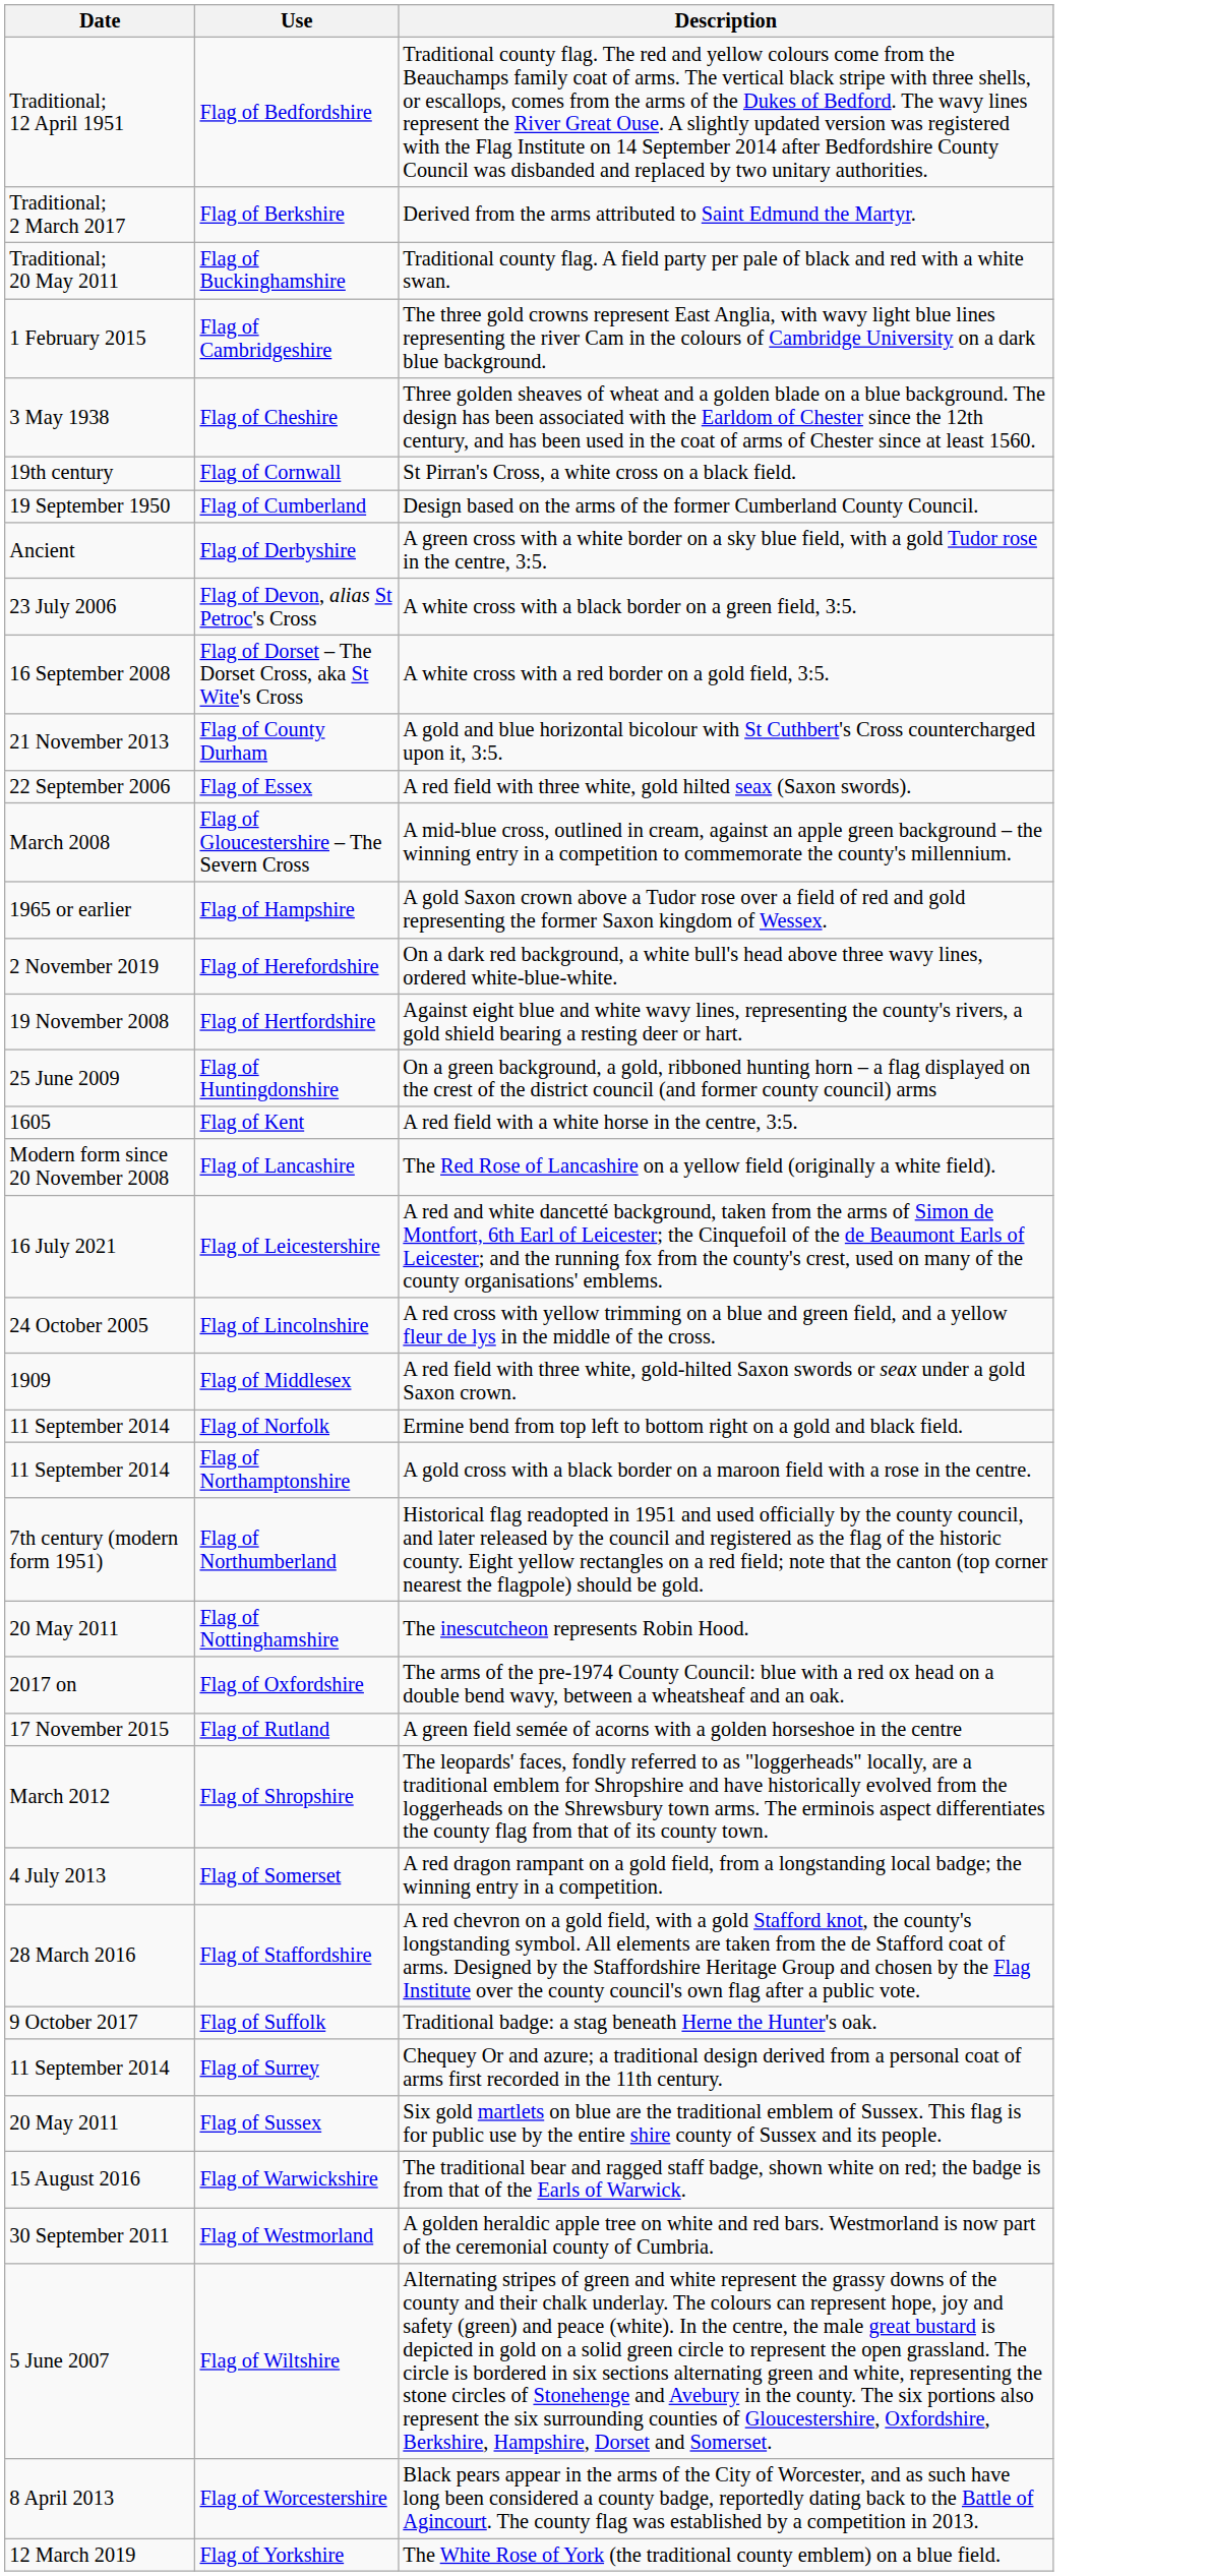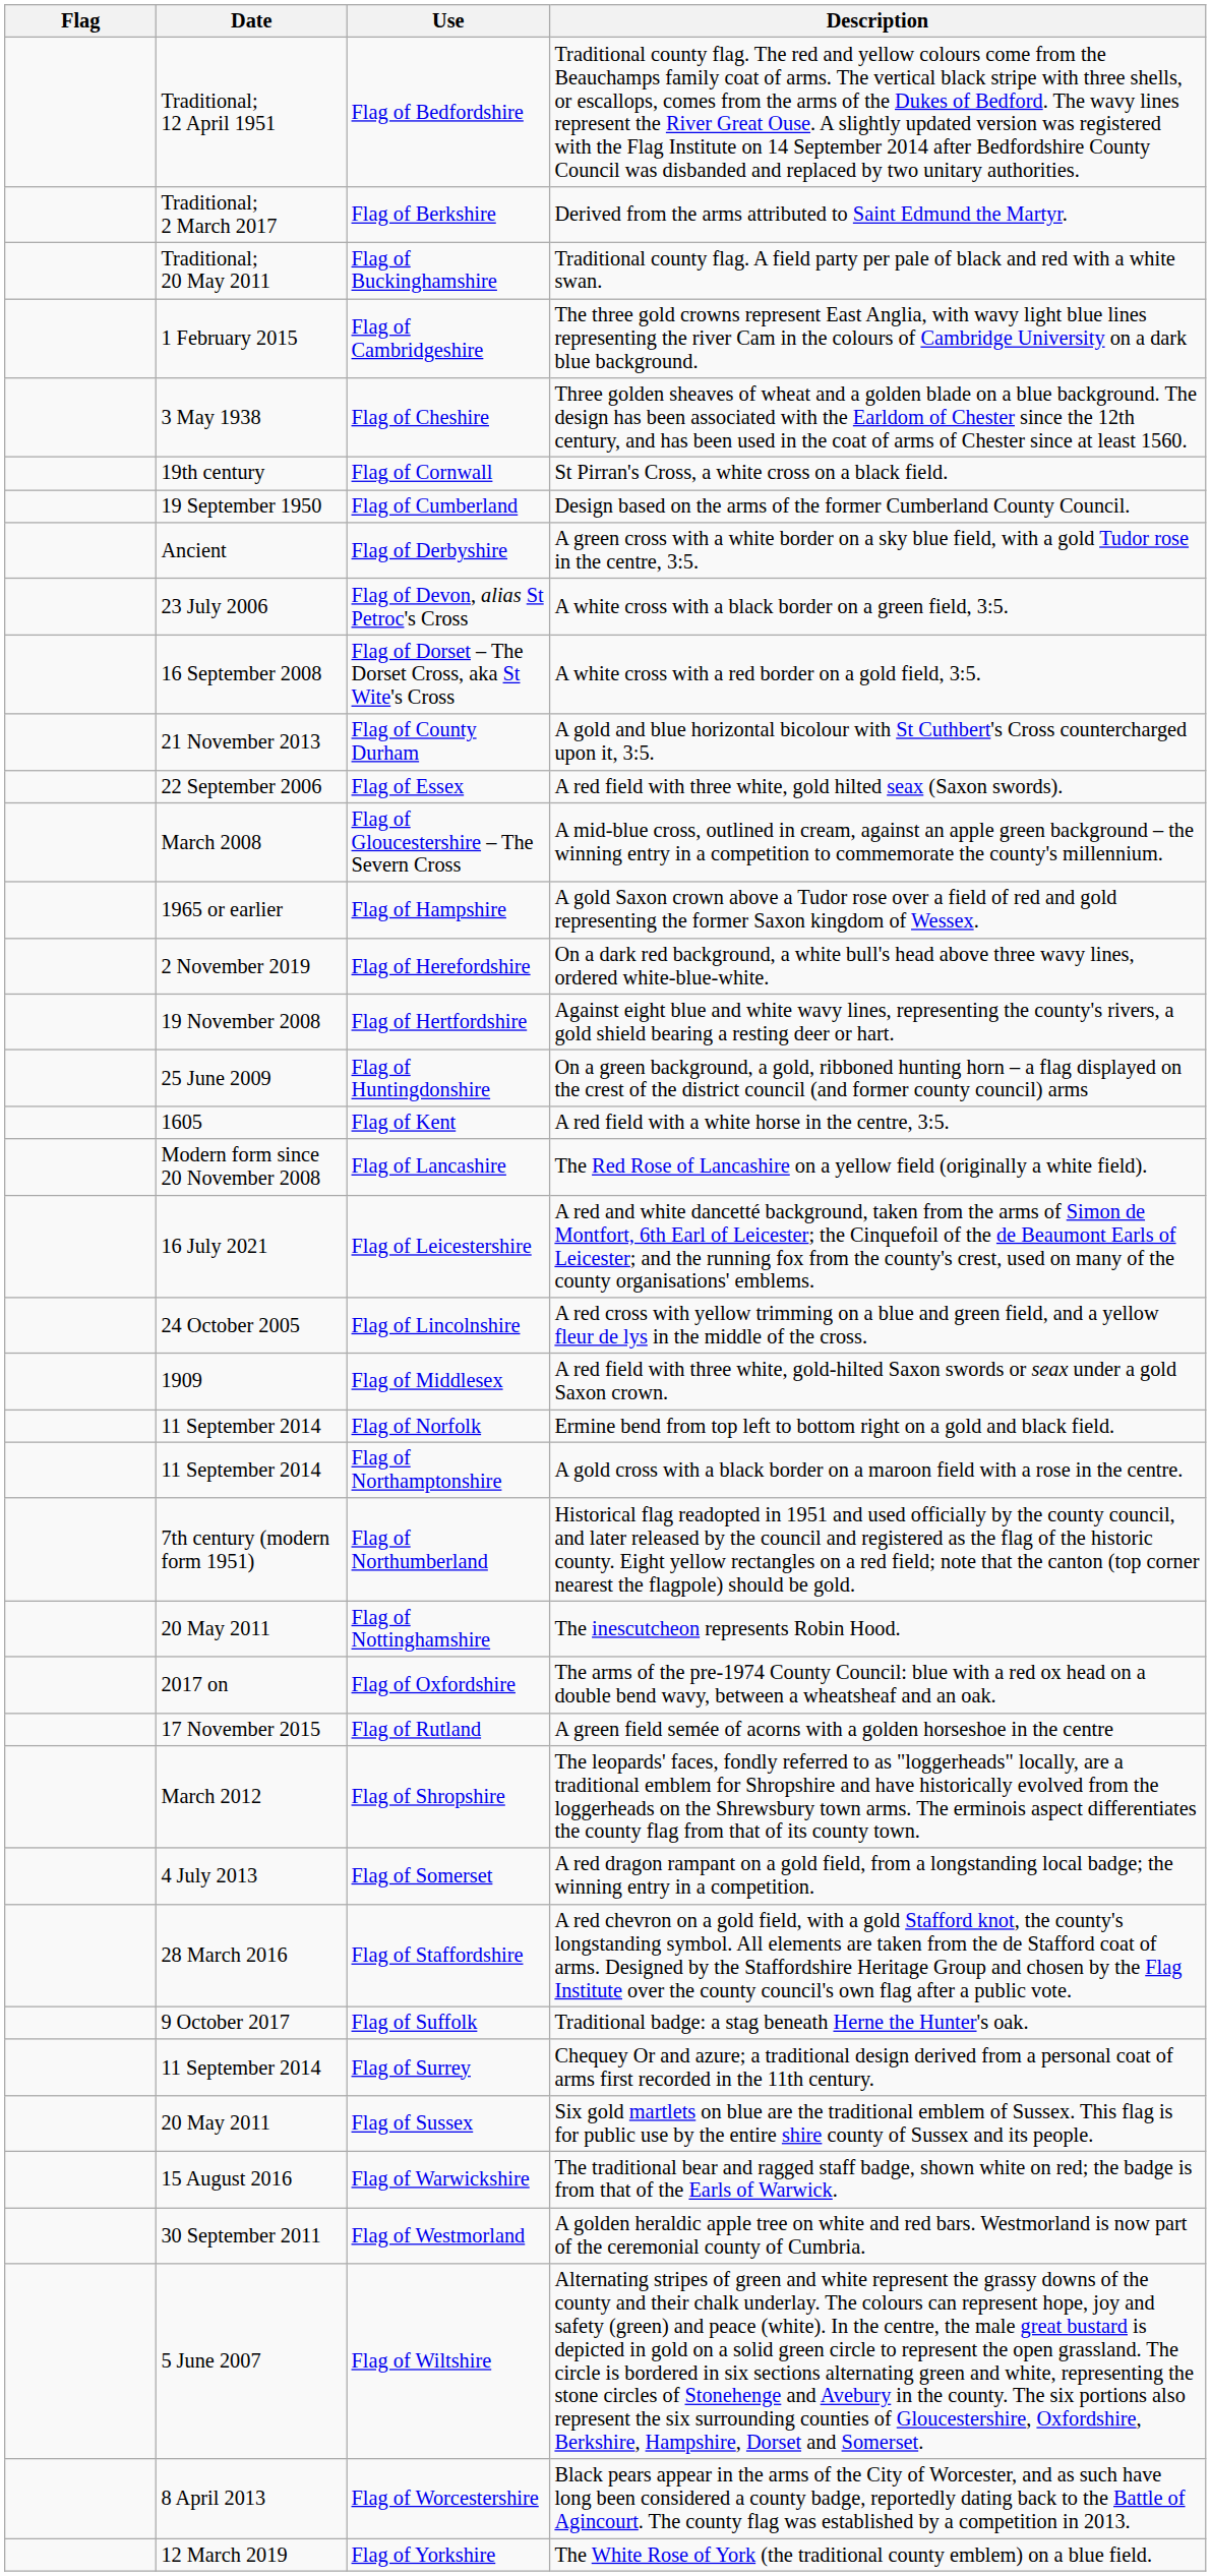 <table class="wikitable">
 <tr style="background:#efefef;">
+<th style="width:110px;">Flag</th>
 <th style="width:140px;">Date</th>
 <th style="width:150px;">Use</th>
 <th style="width:500px;">Description</th>
 </tr>
 <tr>
+<td></td>
 <td>Traditional; <br> 12 April 1951</td>
 <td><a href='#'>Flag of Bedfordshire</a> </td>
 <td>Traditional county flag. The red and yellow colours come from the Beauchamps family coat of arms. The vertical black stripe with three shells, or escallops, comes from the arms of the <a href='#'>Dukes of Bedford</a>. The wavy lines represent the <a href='#'>River Great Ouse</a>. A slightly updated version was registered with the Flag Institute on 14 September 2014 after Bedfordshire County Council was disbanded and replaced by two unitary authorities.</td>
 </tr>
 <tr>
+<td></td>
 <td>Traditional;  <br> 2 March 2017</td>
 <td><a href='#'>Flag of Berkshire</a></td>
 <td>Derived from the arms attributed to <a href='#'>Saint Edmund the Martyr</a>.</td>
 </tr>
 <tr>
+<td></td>
 <td>Traditional; <br>  20 May 2011</td>
 <td><a href='#'>Flag of Buckinghamshire</a></td>
 <td>Traditional county flag. A field party per pale of black and red with a white swan.</td>
 </tr>
 <tr>
+<td></td>
 <td>1 February 2015</td>
 <td><a href='#'>Flag of Cambridgeshire</a></td>
 <td>The three gold crowns represent East Anglia, with wavy light blue lines representing the river Cam in the colours of <a href='#'>Cambridge University</a> on a dark blue background.</td>
 </tr>
 <tr>
+<td><br></td>
 <td>3 May 1938</td>
 <td><a href='#'>Flag of Cheshire</a></td>
 <td>Three golden sheaves of wheat and a golden blade on a blue background. The design has been associated with the <a href='#'>Earldom of Chester</a> since the 12th century, and has been used in the coat of arms of Chester since at least 1560.</td>
 </tr>
 <tr>
+<td></td>
 <td>19th century</td>
 <td><a href='#'>Flag of Cornwall</a></td>
 <td>St Pirran's Cross, a white cross on a black field.</td>
 </tr>
 <tr>
+<td></td>
 <td>19 September 1950</td>
 <td><a href='#'>Flag of Cumberland</a></td>
 <td>Design based on the arms of the former Cumberland County Council.</td>
 </tr>
 <tr>
+<td></td>
 <td>Ancient</td>
 <td><a href='#'>Flag of Derbyshire</a> <br></td>
 <td>A green cross with a white border on a sky blue field, with a gold <a href='#'>Tudor rose</a> in the centre, 3:5.</td>
 </tr>
 <tr>
+<td></td>
 <td>23 July 2006</td>
 <td><a href='#'>Flag of Devon</a>, <em>alias</em> <a href='#'>St Petroc</a>'s Cross <br></td>
 <td>A white cross with a black border on a green field, 3:5.</td>
 </tr>
 <tr>
+<td></td>
 <td>16 September 2008</td>
 <td><a href='#'>Flag of Dorset</a> – The Dorset Cross, aka <a href='#'>St Wite</a>'s Cross  <br></td>
 <td>A white cross with a red border on a gold field, 3:5.</td>
 </tr>
 <tr>
+<td></td>
 <td>21 November 2013</td>
 <td><a href='#'>Flag of County Durham</a></td>
 <td>A gold and blue horizontal bicolour with <a href='#'>St Cuthbert</a>'s Cross countercharged upon it, 3:5.</td>
 </tr>
 <tr>
+<td></td>
 <td>22 September 2006</td>
 <td><a href='#'>Flag of Essex</a> <br></td>
 <td>A red field with three white, gold hilted <a href='#'>seax</a> (Saxon swords).</td>
 </tr>
 <tr>
+<td></td>
 <td>March 2008</td>
 <td><a href='#'>Flag of Gloucestershire</a> – The Severn Cross <br></td>
 <td>A mid-blue cross, outlined in cream, against an apple green background – the winning entry in a competition to commemorate the county's millennium.</td>
 </tr>
 <tr>
+<td></td>
 <td>1965 or earlier</td>
 <td><a href='#'>Flag of Hampshire</a></td>
 <td>A gold Saxon crown above a Tudor rose over a field of red and gold representing the former Saxon kingdom of <a href='#'>Wessex</a>.</td>
 </tr>
 <tr>
+<td></td>
 <td>2 November 2019</td>
 <td><a href='#'>Flag of Herefordshire</a></td>
 <td>On a dark red background, a white bull's head above three wavy lines, ordered white-blue-white.</td>
 </tr>
 <tr>
+<td></td>
 <td>19 November 2008</td>
 <td><a href='#'>Flag of Hertfordshire</a> </td>
 <td>Against eight blue and white wavy lines, representing the county's rivers, a gold shield bearing a resting deer or hart.</td>
 </tr>
 <tr>
+<td></td>
 <td>25 June 2009</td>
 <td><a href='#'>Flag of</a> <a href='#'>Huntingdonshire</a></td>
 <td>On a green background, a gold, ribboned hunting horn – a flag displayed on the crest of the district council (and former county council) arms</td>
 </tr>
 <tr>
+<td></td>
 <td>1605</td>
 <td><a href='#'>Flag of Kent</a> <br></td>
 <td>A red field with a white horse in the centre, 3:5.</td>
 </tr>
 <tr>
+<td></td>
 <td>Modern form since 20 November 2008</td>
 <td><a href='#'>Flag of Lancashire</a> <br></td>
 <td>The <a href='#'>Red Rose of Lancashire</a> on a yellow field (originally a white field).</td>
 </tr>
 <tr>
+<td></td>
 <td>16 July 2021</td>
 <td><a href='#'>Flag of Leicestershire</a> <br></td>
 <td>A red and white dancetté background, taken from the arms of <a href='#'>Simon de Montfort, 6th Earl of Leicester</a>; the Cinquefoil of the <a href='#'>de Beaumont Earls of Leicester</a>; and the running fox from the county's crest, used on many of the county organisations' emblems.</td>
 </tr>
 <tr>
+<td></td>
 <td>24 October 2005</td>
 <td><a href='#'>Flag of Lincolnshire</a> <br></td>
 <td>A red cross with yellow trimming on a blue and green field, and a yellow <a href='#'>fleur de lys</a> in the middle of the cross.</td>
 </tr>
 <tr>
+<td></td>
 <td>1909</td>
 <td><a href='#'>Flag of Middlesex</a></td>
 <td>A red field with three white, gold-hilted Saxon swords or <em>seax</em> under a gold Saxon crown.</td>
 </tr>
 <tr>
+<td></td>
 <td>11 September 2014</td>
 <td><a href='#'>Flag of Norfolk</a></td>
 <td>Ermine bend from top left to bottom right on a gold and black field.</td>
 </tr>
 <tr>
+<td></td>
 <td>11 September 2014</td>
 <td><a href='#'>Flag of Northamptonshire</a></td>
 <td>A gold cross with a black border on a maroon field with a rose in the centre.</td>
 </tr>
 <tr>
+<td></td>
 <td>7th century (modern form 1951)</td>
 <td><a href='#'>Flag of Northumberland</a> </td>
 <td>Historical flag readopted in 1951 and used officially by the county council, and later released by the council and registered as the flag of the historic county. Eight yellow rectangles on a red field; note that the canton (top corner nearest the flagpole) should be gold.</td>
 </tr>
 <tr>
+<td></td>
 <td>20 May 2011</td>
 <td><a href='#'>Flag of Nottinghamshire</a></td>
 <td>The <a href='#'>inescutcheon</a> represents Robin Hood.</td>
 </tr>
 <tr>
+<td></td>
 <td>2017 on</td>
 <td><a href='#'>Flag of Oxfordshire</a></td>
 <td>The arms of the pre-1974 County Council: blue with a red ox head on a double bend wavy, between a wheatsheaf and an oak. </td>
 </tr>
 <tr>
+<td></td>
 <td>17 November 2015</td>
 <td><a href='#'>Flag of Rutland</a> </td>
 <td>A green field semée of acorns with a golden horseshoe in the centre</td>
 </tr>
 <tr>
+<td></td>
 <td>March 2012</td>
 <td><a href='#'>Flag of Shropshire</a></td>
 <td>The leopards' faces, fondly referred to as "loggerheads" locally, are a traditional emblem for Shropshire and have historically evolved from the loggerheads on the Shrewsbury town arms. The erminois aspect differentiates the county flag from that of its county town.</td>
 </tr>
 <tr>
+<td></td>
 <td>4 July 2013</td>
 <td><a href='#'>Flag of Somerset</a></td>
 <td>A red dragon rampant on a gold field, from a longstanding local badge; the winning entry in a competition.</td>
 </tr>
 <tr>
+<td></td>
 <td>28 March 2016</td>
 <td><a href='#'>Flag of Staffordshire</a></td>
 <td>A red chevron on a gold field, with a gold <a href='#'>Stafford knot</a>, the county's longstanding symbol. All elements are taken from the de Stafford coat of arms. Designed by the Staffordshire Heritage Group and chosen by the <a href='#'>Flag Institute</a> over the county council's own flag after a public vote.</td>
 </tr>
 <tr>
+<td></td>
 <td>9 October 2017</td>
 <td><a href='#'>Flag of Suffolk</a></td>
 <td>Traditional badge: a stag beneath <a href='#'>Herne the Hunter</a>'s oak.</td>
 </tr>
 <tr>
+<td></td>
 <td>11 September 2014</td>
 <td><a href='#'>Flag of Surrey</a></td>
 <td>Chequey Or and azure; a traditional design derived from a personal coat of arms first recorded in the 11th century.</td>
 </tr>
 <tr>
+<td></td>
 <td>20 May 2011</td>
 <td><a href='#'>Flag of Sussex</a></td>
 <td>Six gold <a href='#'>martlets</a> on blue are the traditional emblem of Sussex.  This flag is for public use by the entire <a href='#'>shire</a> county of Sussex and its people.</td>
 </tr>
 <tr>
+<td></td>
 <td>15 August 2016</td>
 <td><a href='#'>Flag of Warwickshire</a></td>
 <td>The traditional bear and ragged staff badge, shown white on red; the badge is from that of the <a href='#'>Earls of Warwick</a>.</td>
 </tr>
 <tr>
+<td></td>
 <td>30 September 2011</td>
 <td><a href='#'>Flag of Westmorland</a></td>
 <td>A golden heraldic apple tree on white and red bars. Westmorland is now part of the ceremonial county of Cumbria.</td>
 </tr>
 <tr>
+<td></td>
 <td>5 June 2007</td>
 <td><a href='#'>Flag of Wiltshire</a></td>
 <td>Alternating stripes of green and white represent the grassy downs of the county and their chalk underlay. The colours can represent hope, joy and safety (green) and peace (white). In the centre, the male <a href='#'>great bustard</a> is depicted in gold on a solid green circle to represent the open grassland. The circle is bordered in six sections alternating green and white, representing the stone circles of <a href='#'>Stonehenge</a> and <a href='#'>Avebury</a> in the county. The six portions also represent the six surrounding counties of <a href='#'>Gloucestershire</a>, <a href='#'>Oxfordshire</a>, <a href='#'>Berkshire</a>, <a href='#'>Hampshire</a>, <a href='#'>Dorset</a> and <a href='#'>Somerset</a>.</td>
 </tr>
 <tr>
+<td></td>
 <td>8 April 2013</td>
 <td><a href='#'>Flag of Worcestershire</a></td>
 <td>Black pears appear in the arms of the City of Worcester, and as such have long been considered a county badge, reportedly dating back to the <a href='#'>Battle of Agincourt</a>. The county flag was established by a competition in 2013.</td>
 </tr>
 <tr>
+<td></td>
 <td>12 March 2019</td>
 <td><a href='#'>Flag of Yorkshire</a></td>
 <td>The <a href='#'>White Rose of York</a> (the traditional county emblem) on a blue field.</td>
 </tr>
 </table>
